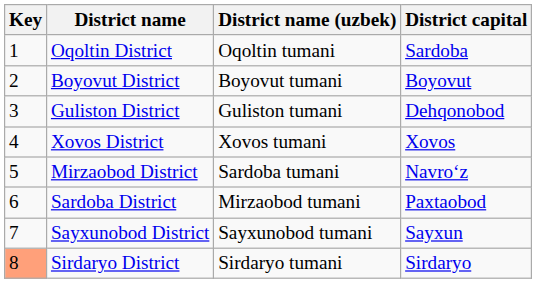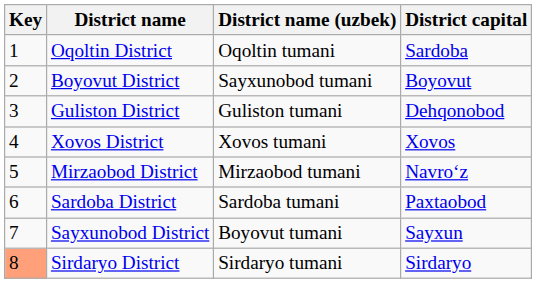 <table class="wikitable sortable">
 <tr>
 <th>Key</th>
 <th>District name</th>
 <th>District name (uzbek)</th>
 <th>District capital</th>
 </tr>
 <tr>
 <td>1</td>
 <td><a href='#'>Oqoltin District</a></td>
 <td>Oqoltin tumani</td>
 <td><a href='#'>Sardoba</a></td>
 </tr>
 <tr>
 <td>2</td>
 <td><a href='#'>Boyovut District</a></td>
-<td>Boyovut tumani</td>
+<td>Sayxunobod tumani</td>
 <td><a href='#'>Boyovut</a></td>
 </tr>
 <tr>
 <td>3</td>
 <td><a href='#'>Guliston District</a></td>
 <td>Guliston tumani</td>
 <td><a href='#'>Dehqonobod</a></td>
 </tr>
 <tr>
 <td>4</td>
 <td><a href='#'>Xovos District</a></td>
 <td>Xovos tumani</td>
 <td><a href='#'>Xovos</a></td>
 </tr>
 <tr>
 <td>5</td>
 <td><a href='#'>Mirzaobod District</a></td>
-<td>Sardoba tumani</td>
+<td>Mirzaobod tumani</td>
 <td><a href='#'>Navroʻz</a></td>
 </tr>
 <tr>
 <td>6</td>
 <td><a href='#'>Sardoba District</a></td>
-<td>Mirzaobod tumani</td>
+<td>Sardoba tumani</td>
 <td><a href='#'>Paxtaobod</a></td>
 </tr>
 <tr>
 <td>7</td>
 <td><a href='#'>Sayxunobod District</a></td>
-<td>Sayxunobod tumani</td>
+<td>Boyovut tumani</td>
 <td><a href='#'>Sayxun</a></td>
 </tr>
 <tr>
 <td style="background: lightsalmon;">8</td>
 <td><a href='#'>Sirdaryo District</a></td>
 <td>Sirdaryo tumani</td>
 <td><a href='#'>Sirdaryo</a></td>
 </tr>
 </table>
